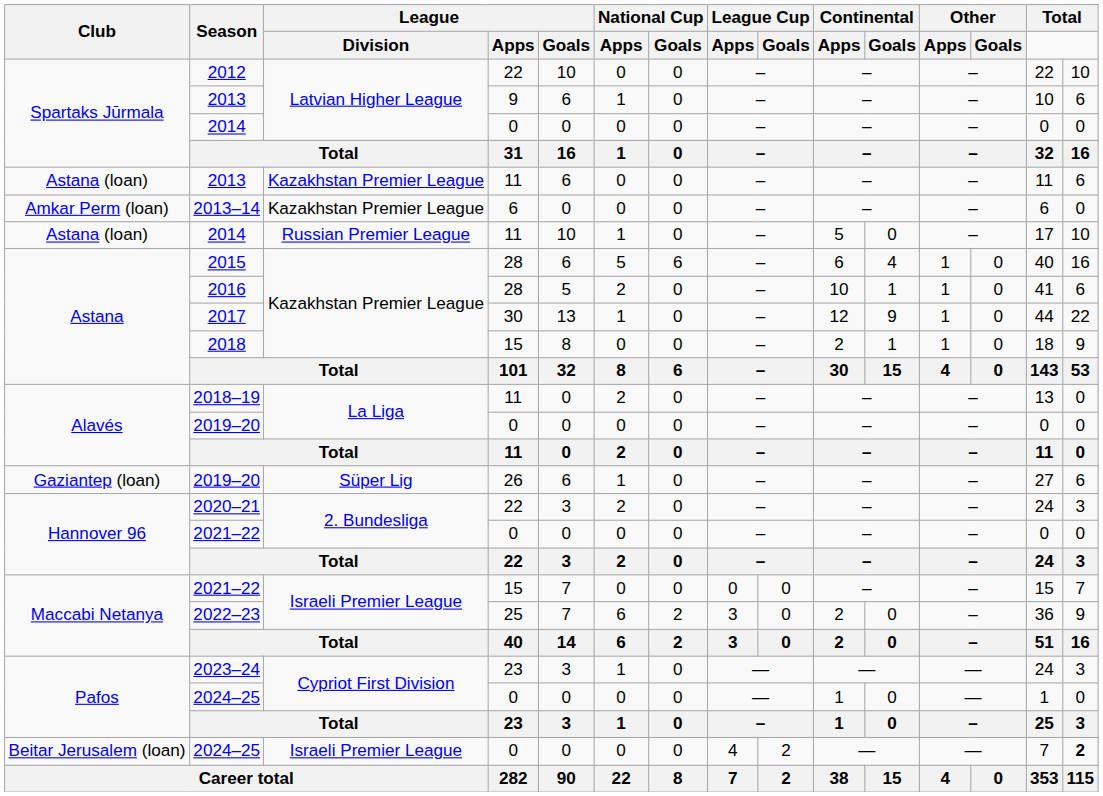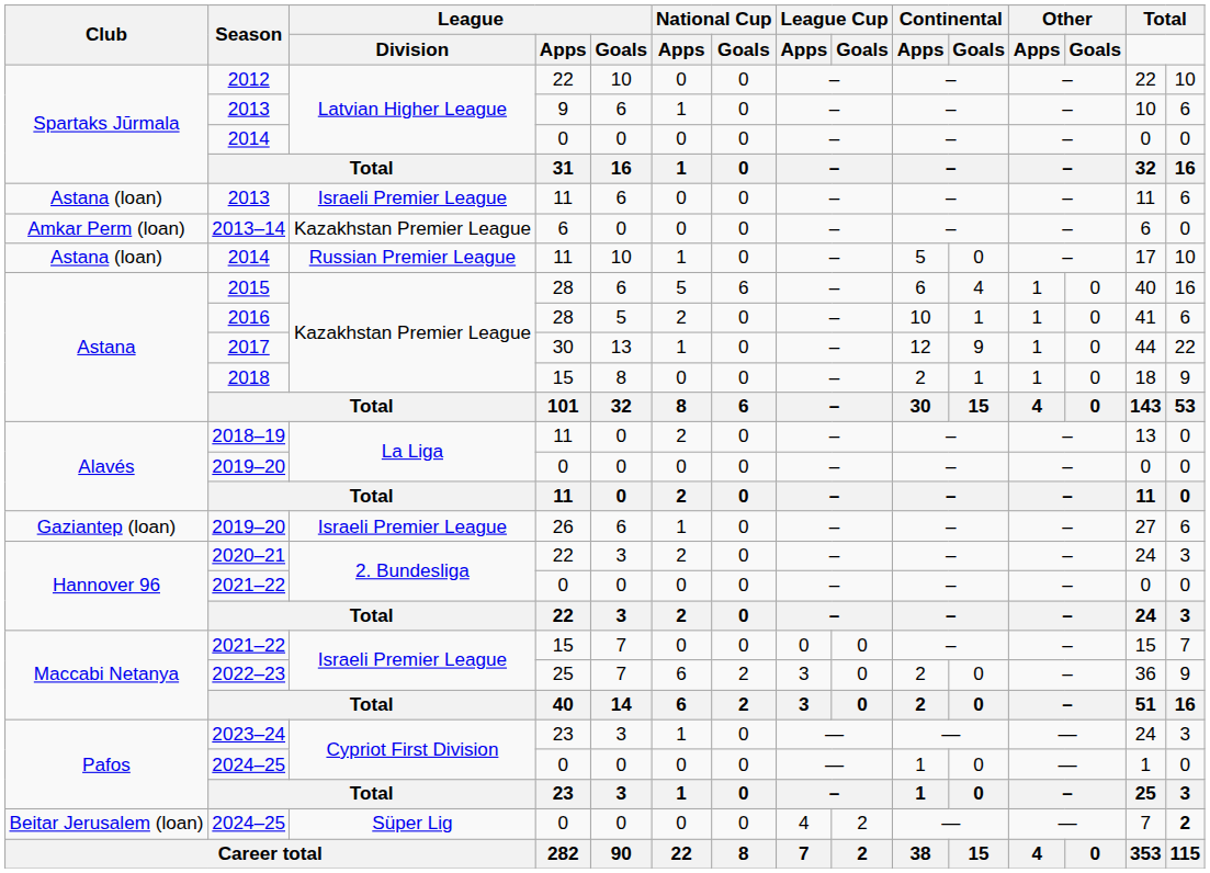 <table class="wikitable" style="text-align:center">
 <tr>
 <th rowspan="2">Club</th>
 <th rowspan="2">Season</th>
 <th colspan="3">League</th>
 <th colspan="2">National Cup</th>
 <th colspan="2">League Cup</th>
 <th colspan="2">Continental</th>
 <th colspan="2">Other</th>
 <th colspan="2">Total</th>
 </tr>
 <tr>
 <th>Division</th>
 <th>Apps</th>
 <th>Goals</th>
 <th>Apps</th>
 <th>Goals</th>
 <th>Apps</th>
 <th>Goals</th>
 <th>Apps</th>
 <th>Goals</th>
 <th>Apps</th>
 <th>Goals</th>
 </tr>
 <tr>
 <td rowspan="4"><a href='#'>Spartaks Jūrmala</a></td>
 <td><a href='#'>2012</a></td>
 <td rowspan="3"><a href='#'>Latvian Higher League</a></td>
 <td>22</td>
 <td>10</td>
 <td>0</td>
 <td>0</td>
 <td colspan="2">–</td>
 <td colspan="2">–</td>
 <td colspan="2">–</td>
 <td>22</td>
 <td>10</td>
 </tr>
 <tr>
 <td><a href='#'>2013</a></td>
 <td>9</td>
 <td>6</td>
 <td>1</td>
 <td>0</td>
 <td colspan="2">–</td>
 <td colspan="2">–</td>
 <td colspan="2">–</td>
 <td>10</td>
 <td>6</td>
 </tr>
 <tr>
 <td><a href='#'>2014</a></td>
 <td>0</td>
 <td>0</td>
 <td>0</td>
 <td>0</td>
 <td colspan="2">–</td>
 <td colspan="2">–</td>
 <td colspan="2">–</td>
 <td>0</td>
 <td>0</td>
 </tr>
 <tr>
 <th colspan="2">Total</th>
 <th>31</th>
 <th>16</th>
 <th>1</th>
 <th>0</th>
 <th colspan="2">–</th>
 <th colspan="2">–</th>
 <th colspan="2">–</th>
 <th>32</th>
 <th>16</th>
 </tr>
 <tr>
 <td><a href='#'>Astana</a> (loan)</td>
 <td><a href='#'>2013</a></td>
-<td><a href='#'>Kazakhstan Premier League</a></td>
+<td><a href='#'>Israeli Premier League</a></td>
 <td>11</td>
 <td>6</td>
 <td>0</td>
 <td>0</td>
 <td colspan="2">–</td>
 <td colspan="2">–</td>
 <td colspan="2">–</td>
 <td>11</td>
 <td>6</td>
 </tr>
 <tr>
 <td><a href='#'>Amkar Perm</a> (loan)</td>
 <td><a href='#'>2013–14</a></td>
 <td>Kazakhstan Premier League</td>
 <td>6</td>
 <td>0</td>
 <td>0</td>
 <td>0</td>
 <td colspan="2">–</td>
 <td colspan="2">–</td>
 <td colspan="2">–</td>
 <td>6</td>
 <td>0</td>
 </tr>
 <tr>
 <td><a href='#'>Astana</a> (loan)</td>
 <td><a href='#'>2014</a></td>
 <td><a href='#'>Russian Premier League</a></td>
 <td>11</td>
 <td>10</td>
 <td>1</td>
 <td>0</td>
 <td colspan="2">–</td>
 <td>5</td>
 <td>0</td>
 <td colspan="2">–</td>
 <td>17</td>
 <td>10</td>
 </tr>
 <tr>
 <td rowspan="5"><a href='#'>Astana</a></td>
 <td><a href='#'>2015</a></td>
 <td rowspan="4">Kazakhstan Premier League</td>
 <td>28</td>
 <td>6</td>
 <td>5</td>
 <td>6</td>
 <td colspan="2">–</td>
 <td>6</td>
 <td>4</td>
 <td>1</td>
 <td>0</td>
 <td>40</td>
 <td>16</td>
 </tr>
 <tr>
 <td><a href='#'>2016</a></td>
 <td>28</td>
 <td>5</td>
 <td>2</td>
 <td>0</td>
 <td colspan="2">–</td>
 <td>10</td>
 <td>1</td>
 <td>1</td>
 <td>0</td>
 <td>41</td>
 <td>6</td>
 </tr>
 <tr>
 <td><a href='#'>2017</a></td>
 <td>30</td>
 <td>13</td>
 <td>1</td>
 <td>0</td>
 <td colspan="2">–</td>
 <td>12</td>
 <td>9</td>
 <td>1</td>
 <td>0</td>
 <td>44</td>
 <td>22</td>
 </tr>
 <tr>
 <td><a href='#'>2018</a></td>
 <td>15</td>
 <td>8</td>
 <td>0</td>
 <td>0</td>
 <td colspan="2">–</td>
 <td>2</td>
 <td>1</td>
 <td>1</td>
 <td>0</td>
 <td>18</td>
 <td>9</td>
 </tr>
 <tr>
 <th colspan="2">Total</th>
 <th>101</th>
 <th>32</th>
 <th>8</th>
 <th>6</th>
 <th colspan="2">–</th>
 <th>30</th>
 <th>15</th>
 <th>4</th>
 <th>0</th>
 <th>143</th>
 <th>53</th>
 </tr>
 <tr>
 <td rowspan="3"><a href='#'>Alavés</a></td>
 <td><a href='#'>2018–19</a></td>
 <td rowspan="2"><a href='#'>La Liga</a></td>
 <td>11</td>
 <td>0</td>
 <td>2</td>
 <td>0</td>
 <td colspan="2">–</td>
 <td colspan="2">–</td>
 <td colspan="2">–</td>
 <td>13</td>
 <td>0</td>
 </tr>
 <tr>
 <td><a href='#'>2019–20</a></td>
 <td>0</td>
 <td>0</td>
 <td>0</td>
 <td>0</td>
 <td colspan="2">–</td>
 <td colspan="2">–</td>
 <td colspan="2">–</td>
 <td>0</td>
 <td>0</td>
 </tr>
 <tr>
 <th colspan="2">Total</th>
 <th>11</th>
 <th>0</th>
 <th>2</th>
 <th>0</th>
 <th colspan="2">–</th>
 <th colspan="2">–</th>
 <th colspan="2">–</th>
 <th>11</th>
 <th>0</th>
 </tr>
 <tr>
 <td><a href='#'>Gaziantep</a> (loan)</td>
 <td><a href='#'>2019–20</a></td>
-<td><a href='#'>Süper Lig</a></td>
+<td><a href='#'>Israeli Premier League</a></td>
 <td>26</td>
 <td>6</td>
 <td>1</td>
 <td>0</td>
 <td colspan="2">–</td>
 <td colspan="2">–</td>
 <td colspan="2">–</td>
 <td>27</td>
 <td>6</td>
 </tr>
 <tr>
 <td rowspan="3"><a href='#'>Hannover 96</a></td>
 <td><a href='#'>2020–21</a></td>
 <td rowspan="2"><a href='#'>2. Bundesliga</a></td>
 <td>22</td>
 <td>3</td>
 <td>2</td>
 <td>0</td>
 <td colspan="2">–</td>
 <td colspan="2">–</td>
 <td colspan="2">–</td>
 <td>24</td>
 <td>3</td>
 </tr>
 <tr>
 <td><a href='#'>2021–22</a></td>
 <td>0</td>
 <td>0</td>
 <td>0</td>
 <td>0</td>
 <td colspan="2">–</td>
 <td colspan="2">–</td>
 <td colspan="2">–</td>
 <td>0</td>
 <td>0</td>
 </tr>
 <tr>
 <th colspan="2">Total</th>
 <th>22</th>
 <th>3</th>
 <th>2</th>
 <th>0</th>
 <th colspan="2">–</th>
 <th colspan="2">–</th>
 <th colspan="2">–</th>
 <th>24</th>
 <th>3</th>
 </tr>
 <tr>
 <td rowspan="3"><a href='#'>Maccabi Netanya</a></td>
 <td><a href='#'>2021–22</a></td>
 <td rowspan="2"><a href='#'>Israeli Premier League</a></td>
 <td>15</td>
 <td>7</td>
 <td>0</td>
 <td>0</td>
 <td>0</td>
 <td>0</td>
 <td colspan="2">–</td>
 <td colspan="2">–</td>
 <td>15</td>
 <td>7</td>
 </tr>
 <tr>
 <td><a href='#'>2022–23</a></td>
 <td>25</td>
 <td>7</td>
 <td>6</td>
 <td>2</td>
 <td>3</td>
 <td>0</td>
 <td>2</td>
 <td>0</td>
 <td colspan="2">–</td>
 <td>36</td>
 <td>9</td>
 </tr>
 <tr>
 <th colspan="2">Total</th>
 <th>40</th>
 <th>14</th>
 <th>6</th>
 <th>2</th>
 <th>3</th>
 <th>0</th>
 <th>2</th>
 <th>0</th>
 <th colspan="2">–</th>
 <th>51</th>
 <th>16</th>
 </tr>
 <tr>
 <td rowspan="3"><a href='#'>Pafos</a></td>
 <td><a href='#'>2023–24</a></td>
 <td rowspan="2"><a href='#'>Cypriot First Division</a></td>
 <td>23</td>
 <td>3</td>
 <td>1</td>
 <td>0</td>
 <td colspan="2">—</td>
 <td colspan="2">—</td>
 <td colspan="2">—</td>
 <td>24</td>
 <td>3</td>
 </tr>
 <tr>
 <td><a href='#'>2024–25</a></td>
 <td>0</td>
 <td>0</td>
 <td>0</td>
 <td>0</td>
 <td colspan="2">—</td>
 <td>1</td>
 <td>0</td>
 <td colspan="2">—</td>
 <td>1</td>
 <td>0</td>
 </tr>
 <tr>
 <th colspan="2">Total</th>
 <th>23</th>
 <th>3</th>
 <th>1</th>
 <th>0</th>
 <th colspan="2">–</th>
 <th>1</th>
 <th>0</th>
 <th colspan="2">–</th>
 <th>25</th>
 <th>3</th>
 </tr>
 <tr>
 <td><a href='#'>Beitar Jerusalem</a> (loan)</td>
 <td><a href='#'>2024–25</a></td>
-<td><a href='#'>Israeli Premier League</a></td>
+<td><a href='#'>Süper Lig</a></td>
 <td>0</td>
 <td>0</td>
 <td>0</td>
 <td>0</td>
 <td>4</td>
 <td>2</td>
 <td colspan="2">—</td>
 <td colspan="2">—</td>
 <td>7</td>
 <td><strong>2</strong></td>
 </tr>
 <tr>
 <th colspan="3">Career total</th>
 <th>282</th>
 <th>90</th>
 <th>22</th>
 <th>8</th>
 <th>7</th>
 <th>2</th>
 <th>38</th>
 <th>15</th>
 <th>4</th>
 <th>0</th>
 <th>353</th>
 <th>115</th>
 </tr>
 </table>
